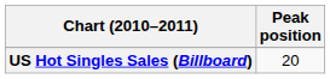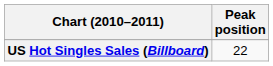 <table class="wikitable sortable plainrowheaders" style="text-align:center">
 <tr>
 <th scope="col">Chart (2010–2011)</th>
 <th scope="col">Peak<br>position</th>
 </tr>
 <tr>
 </tr>
 <tr>
 </tr>
 <tr>
 </tr>
 <tr>
 </tr>
 <tr>
 </tr>
 <tr>
 <th scope="row">US <a href='#'>Hot Singles Sales</a> (<em><a href='#'>Billboard</a></em>)</th>
-<td>20</td>
+<td>22</td>
 </tr>
 </table>
